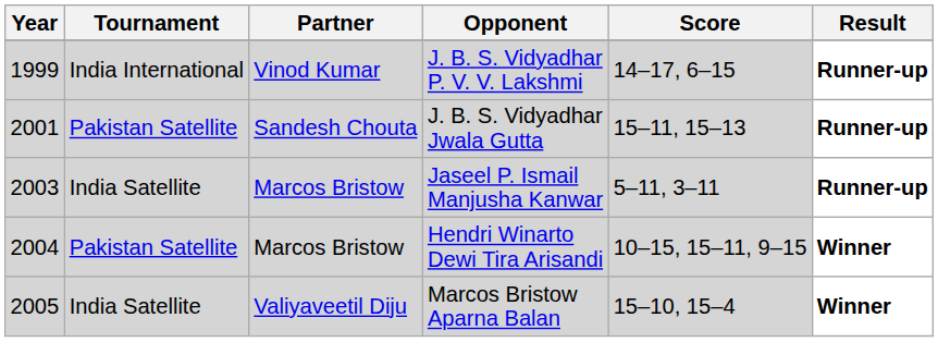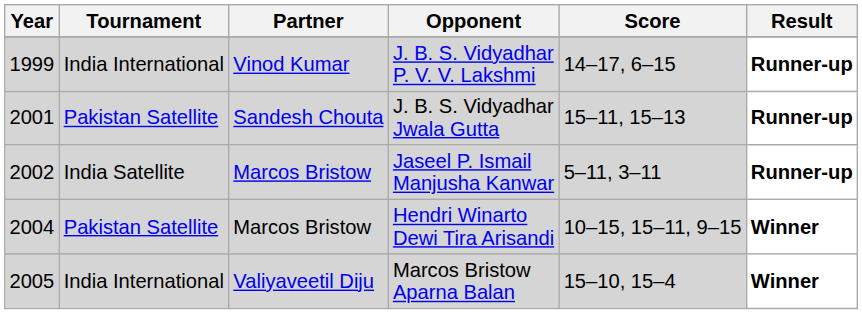 <table class="sortable wikitable" style="font-size:90%;">
 <tr>
 <th>Year</th>
 <th>Tournament</th>
 <th>Partner</th>
 <th>Opponent</th>
 <th>Score</th>
 <th>Result</th>
 </tr>
 <tr>
 </tr>
 <tr style="background:#D5D5D5">
 <td align="center">1999</td>
 <td align="left">India International</td>
 <td align="left"> <a href='#'>Vinod Kumar</a></td>
 <td align="left"> <a href='#'>J. B. S. Vidyadhar</a> <br>  <a href='#'>P. V. V. Lakshmi</a></td>
 <td align="left">14–17, 6–15</td>
 <td style="text-align:left; background:white"> <strong>Runner-up</strong></td>
 </tr>
 <tr style="background:#D5D5D5">
 <td align="center">2001</td>
 <td align="left"><a href='#'>Pakistan Satellite</a></td>
 <td align="left"> <a href='#'>Sandesh Chouta</a></td>
 <td align="left"> J. B. S. Vidyadhar <br>  <a href='#'>Jwala Gutta</a></td>
 <td align="left">15–11, 15–13</td>
 <td style="text-align:left; background:white"> <strong>Runner-up</strong></td>
 </tr>
 <tr style="background:#D5D5D5">
-<td align="center">2003</td>
+<td align="center">2002</td>
 <td align="left">India Satellite</td>
 <td align="left"> <a href='#'>Marcos Bristow</a></td>
 <td align="left"> <a href='#'>Jaseel P. Ismail</a> <br>  <a href='#'>Manjusha Kanwar</a></td>
 <td align="left">5–11, 3–11</td>
 <td style="text-align:left; background:white"> <strong>Runner-up</strong></td>
 </tr>
 <tr style="background:#D5D5D5">
 <td align="center">2004</td>
 <td align="left"><a href='#'>Pakistan Satellite</a></td>
 <td align="left"> Marcos Bristow</td>
 <td align="left"> <a href='#'>Hendri Winarto</a> <br>  <a href='#'>Dewi Tira Arisandi</a></td>
 <td align="left">10–15, 15–11, 9–15</td>
 <td style="text-align:left; background:white"> <strong>Winner</strong></td>
 </tr>
 <tr style="background:#D5D5D5">
 <td align="center">2005</td>
-<td align="left">India Satellite</td>
+<td align="left">India International</td>
 <td align="left"> <a href='#'>Valiyaveetil Diju</a></td>
 <td align="left"> Marcos Bristow <br>  <a href='#'>Aparna Balan</a></td>
 <td align="left">15–10, 15–4</td>
 <td style="text-align:left; background:white"> <strong>Winner</strong></td>
 </tr>
 </table>
